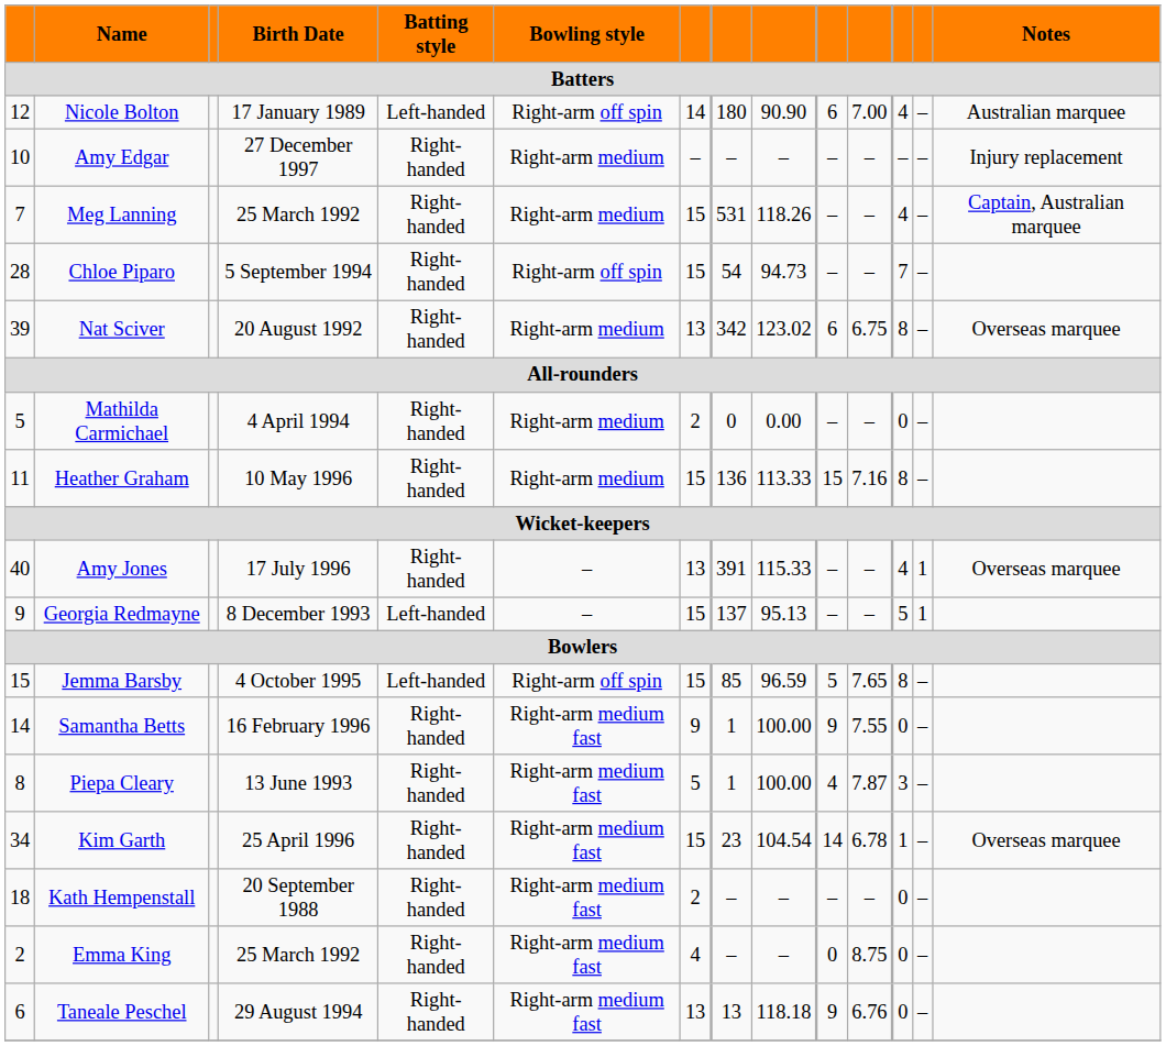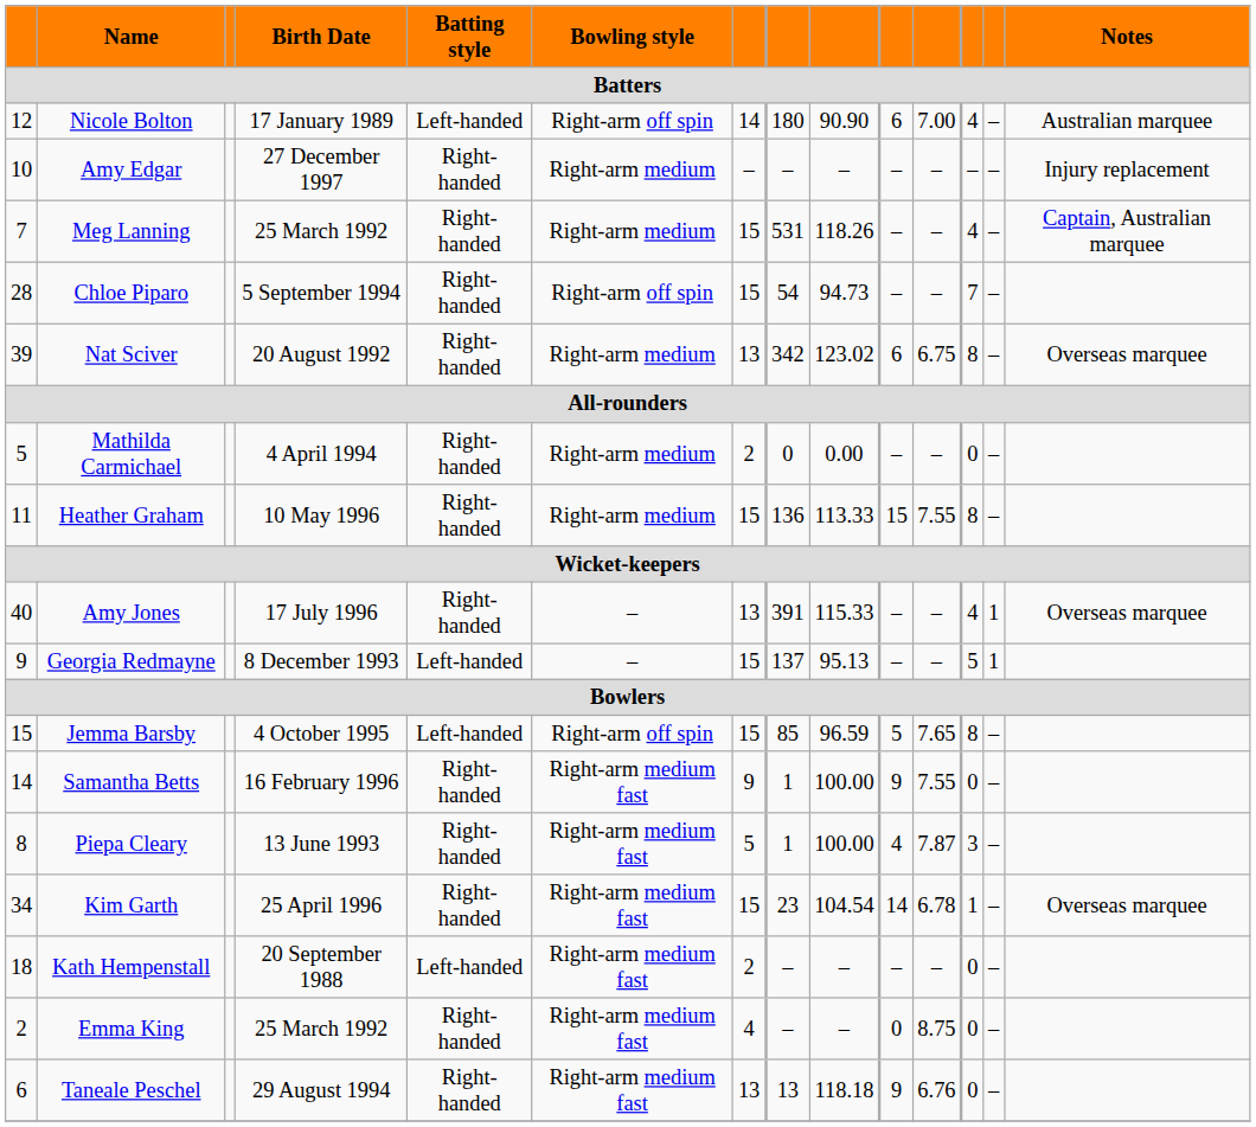 <table class="wikitable" style="font-size:95%;">
 <tr>
 <th style="background:#ff8000; color:black;"></th>
 <th style="background:#ff8000; color:black;">Name</th>
 <th style="background:#ff8000; color:black;"></th>
 <th style="background:#ff8000; color:black;">Birth Date</th>
 <th style="background:#ff8000; color:black;">Batting style</th>
 <th style="background:#ff8000; color:black;">Bowling style</th>
 <th style="background:#ff8000; color:black;"></th>
 <th style="background:#ff8000; color:black; border-left-width: 2px;"></th>
 <th style="background:#ff8000; color:black;"></th>
 <th style="background:#ff8000; color:black; border-left-width: 2px;"></th>
 <th style="background:#ff8000; color:black;"></th>
 <th style="background:#ff8000; color:black; border-left-width: 2px;"></th>
 <th style="background:#ff8000; color:black;"></th>
 <th style="background:#ff8000; color:black;">Notes</th>
 </tr>
 <tr>
 <th colspan="14" style="background: #DCDCDC; text-align:center;">Batters</th>
 </tr>
 <tr align="center">
 <td>12</td>
 <td><a href='#'>Nicole Bolton</a></td>
 <td></td>
 <td>17 January 1989</td>
 <td>Left-handed</td>
 <td>Right-arm <a href='#'>off spin</a></td>
 <td>14</td>
 <td style="border-left-width: 2px">180</td>
 <td>90.90</td>
 <td style="border-left-width: 2px">6</td>
 <td>7.00</td>
 <td style="border-left-width: 2px">4</td>
 <td>–</td>
 <td>Australian marquee</td>
 </tr>
 <tr align="center">
 <td>10</td>
 <td><a href='#'>Amy Edgar</a></td>
 <td></td>
 <td>27 December 1997</td>
 <td>Right-handed</td>
 <td>Right-arm <a href='#'>medium</a></td>
 <td>–</td>
 <td style="border-left-width: 2px">–</td>
 <td>–</td>
 <td style="border-left-width: 2px">–</td>
 <td>–</td>
 <td style="border-left-width: 2px">–</td>
 <td>–</td>
 <td>Injury replacement</td>
 </tr>
 <tr align="center">
 <td>7</td>
 <td><a href='#'>Meg Lanning</a></td>
 <td></td>
 <td>25 March 1992</td>
 <td>Right-handed</td>
 <td>Right-arm <a href='#'>medium</a></td>
 <td>15</td>
 <td style="border-left-width: 2px">531</td>
 <td>118.26</td>
 <td style="border-left-width: 2px">–</td>
 <td>–</td>
 <td style="border-left-width: 2px">4</td>
 <td>–</td>
 <td><a href='#'>Captain</a>, Australian marquee</td>
 </tr>
 <tr align="center">
 <td>28</td>
 <td><a href='#'>Chloe Piparo</a></td>
 <td></td>
 <td>5 September 1994</td>
 <td>Right-handed</td>
 <td>Right-arm <a href='#'>off spin</a></td>
 <td>15</td>
 <td style="border-left-width: 2px">54</td>
 <td>94.73</td>
 <td style="border-left-width: 2px">–</td>
 <td>–</td>
 <td style="border-left-width: 2px">7</td>
 <td>–</td>
 <td></td>
 </tr>
 <tr align="center">
 <td>39</td>
 <td><a href='#'>Nat Sciver</a></td>
 <td></td>
 <td>20 August 1992</td>
 <td>Right-handed</td>
 <td>Right-arm <a href='#'>medium</a></td>
 <td>13</td>
 <td style="border-left-width: 2px">342</td>
 <td>123.02</td>
 <td style="border-left-width: 2px">6</td>
 <td>6.75</td>
 <td style="border-left-width: 2px">8</td>
 <td>–</td>
 <td>Overseas marquee</td>
 </tr>
 <tr>
 <th colspan="14" style="background: #DCDCDC; text-align:center;">All-rounders</th>
 </tr>
 <tr align="center">
 <td>5</td>
 <td><a href='#'>Mathilda Carmichael</a></td>
 <td></td>
 <td>4 April 1994</td>
 <td>Right-handed</td>
 <td>Right-arm <a href='#'>medium</a></td>
 <td>2</td>
 <td style="border-left-width: 2px">0</td>
 <td>0.00</td>
 <td style="border-left-width: 2px">–</td>
 <td>–</td>
 <td style="border-left-width: 2px">0</td>
 <td>–</td>
 <td></td>
 </tr>
 <tr align="center">
 <td>11</td>
 <td><a href='#'>Heather Graham</a></td>
 <td></td>
 <td>10 May 1996</td>
 <td>Right-handed</td>
 <td>Right-arm <a href='#'>medium</a></td>
 <td>15</td>
 <td style="border-left-width: 2px">136</td>
 <td>113.33</td>
 <td style="border-left-width: 2px">15</td>
-<td>7.16</td>
+<td>7.55</td>
 <td style="border-left-width: 2px">8</td>
 <td>–</td>
 <td></td>
 </tr>
 <tr>
 <th colspan="14" style="background: #DCDCDC; text-align:center;">Wicket-keepers</th>
 </tr>
 <tr align="center">
 <td>40</td>
 <td><a href='#'>Amy Jones</a></td>
 <td></td>
 <td>17 July 1996</td>
 <td>Right-handed</td>
 <td>–</td>
 <td>13</td>
 <td style="border-left-width: 2px">391</td>
 <td>115.33</td>
 <td style="border-left-width: 2px">–</td>
 <td>–</td>
 <td style="border-left-width: 2px">4</td>
 <td>1</td>
 <td>Overseas marquee</td>
 </tr>
 <tr align="center">
 <td>9</td>
 <td><a href='#'>Georgia Redmayne</a></td>
 <td></td>
 <td>8 December 1993</td>
 <td>Left-handed</td>
 <td>–</td>
 <td>15</td>
 <td style="border-left-width: 2px">137</td>
 <td>95.13</td>
 <td style="border-left-width: 2px">–</td>
 <td>–</td>
 <td style="border-left-width: 2px">5</td>
 <td>1</td>
 <td></td>
 </tr>
 <tr>
 <th colspan="14" style="background: #DCDCDC; text-align:center;">Bowlers</th>
 </tr>
 <tr align="center">
 <td>15</td>
 <td><a href='#'>Jemma Barsby</a></td>
 <td></td>
 <td>4 October 1995</td>
 <td>Left-handed</td>
 <td>Right-arm <a href='#'>off spin</a></td>
 <td>15</td>
 <td style="border-left-width: 2px">85</td>
 <td>96.59</td>
 <td style="border-left-width: 2px">5</td>
 <td>7.65</td>
 <td style="border-left-width: 2px">8</td>
 <td>–</td>
 <td></td>
 </tr>
 <tr align="center">
 <td>14</td>
 <td><a href='#'>Samantha Betts</a></td>
 <td></td>
 <td>16 February 1996</td>
 <td>Right-handed</td>
 <td>Right-arm <a href='#'>medium fast</a></td>
 <td>9</td>
 <td style="border-left-width: 2px">1</td>
 <td>100.00</td>
 <td style="border-left-width: 2px">9</td>
 <td>7.55</td>
 <td style="border-left-width: 2px">0</td>
 <td>–</td>
 <td></td>
 </tr>
 <tr align="center">
 <td>8</td>
 <td><a href='#'>Piepa Cleary</a></td>
 <td></td>
 <td>13 June 1993</td>
 <td>Right-handed</td>
 <td>Right-arm <a href='#'>medium fast</a></td>
 <td>5</td>
 <td style="border-left-width: 2px">1</td>
 <td>100.00</td>
 <td style="border-left-width: 2px">4</td>
 <td>7.87</td>
 <td style="border-left-width: 2px">3</td>
 <td>–</td>
 <td></td>
 </tr>
 <tr align="center">
 <td>34</td>
 <td><a href='#'>Kim Garth</a></td>
 <td></td>
 <td>25 April 1996</td>
 <td>Right-handed</td>
 <td>Right-arm <a href='#'>medium fast</a></td>
 <td>15</td>
 <td style="border-left-width: 2px">23</td>
 <td>104.54</td>
 <td style="border-left-width: 2px">14</td>
 <td>6.78</td>
 <td style="border-left-width: 2px">1</td>
 <td>–</td>
 <td>Overseas marquee</td>
 </tr>
 <tr align="center">
 <td>18</td>
 <td><a href='#'>Kath Hempenstall</a></td>
 <td></td>
 <td>20 September 1988</td>
-<td>Right-handed</td>
+<td>Left-handed</td>
 <td>Right-arm <a href='#'>medium fast</a></td>
 <td>2</td>
 <td style="border-left-width: 2px">–</td>
 <td>–</td>
 <td style="border-left-width: 2px">–</td>
 <td>–</td>
 <td style="border-left-width: 2px">0</td>
 <td>–</td>
 <td></td>
 </tr>
 <tr align="center">
 <td>2</td>
 <td><a href='#'>Emma King</a></td>
 <td></td>
 <td>25 March 1992</td>
 <td>Right-handed</td>
 <td>Right-arm <a href='#'>medium fast</a></td>
 <td>4</td>
 <td style="border-left-width: 2px">–</td>
 <td>–</td>
 <td style="border-left-width: 2px">0</td>
 <td>8.75</td>
 <td style="border-left-width: 2px">0</td>
 <td>–</td>
 <td></td>
 </tr>
 <tr align="center">
 <td>6</td>
 <td><a href='#'>Taneale Peschel</a></td>
 <td></td>
 <td>29 August 1994</td>
 <td>Right-handed</td>
 <td>Right-arm <a href='#'>medium fast</a></td>
 <td>13</td>
 <td style="border-left-width: 2px">13</td>
 <td>118.18</td>
 <td style="border-left-width: 2px">9</td>
 <td>6.76</td>
 <td style="border-left-width: 2px">0</td>
 <td>–</td>
 <td></td>
 </tr>
 <tr>
 </tr>
 </table>
